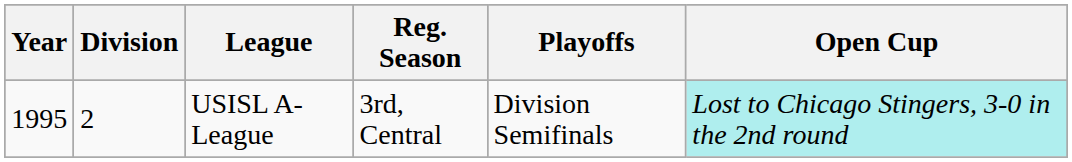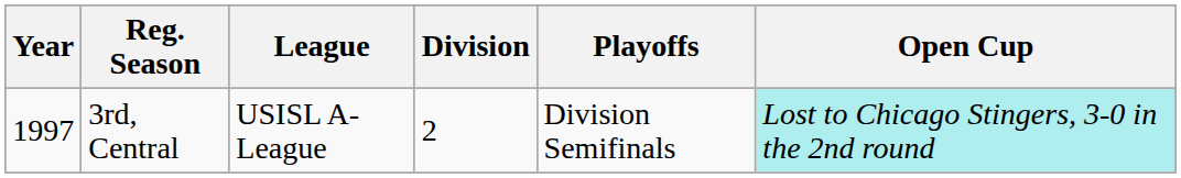 <table class="wikitable">
 <tr>
 <th>Year</th>
+<th>Reg. Season</th>
+<th>League</th>
 <th>Division</th>
-<th>League</th>
-<th>Reg. Season</th>
 <th>Playoffs</th>
 <th>Open Cup</th>
 </tr>
 <tr>
-<td>1995</td>
+<td>1997</td>
+<td>3rd, Central</td>
+<td>USISL A-League</td>
 <td>2</td>
-<td>USISL A-League</td>
-<td>3rd, Central</td>
 <td>Division Semifinals</td>
 <td style="background: paleturquoise;"><em>Lost to Chicago Stingers, 3-0 in the 2nd round</em></td>
 </tr>
 </table>
